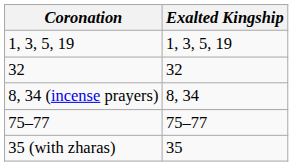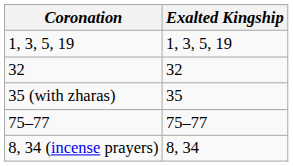 <table class="wikitable">
 <tr>
 <th><em>Coronation</em></th>
 <th><em>Exalted Kingship</em></th>
 </tr>
 <tr>
 <td>1, 3, 5, 19</td>
 <td>1, 3, 5, 19</td>
 </tr>
 <tr>
 <td>32</td>
 <td>32</td>
 </tr>
 <tr>
-<td>8, 34 (<a href='#'>incense</a> prayers)</td>
-<td>8, 34</td>
+<td>35 (with zharas)</td>
+<td>35</td>
 </tr>
 <tr>
 <td>75–77</td>
 <td>75–77</td>
 </tr>
 <tr>
-<td>35 (with zharas)</td>
-<td>35</td>
+<td>8, 34 (<a href='#'>incense</a> prayers)</td>
+<td>8, 34</td>
 </tr>
 </table>
